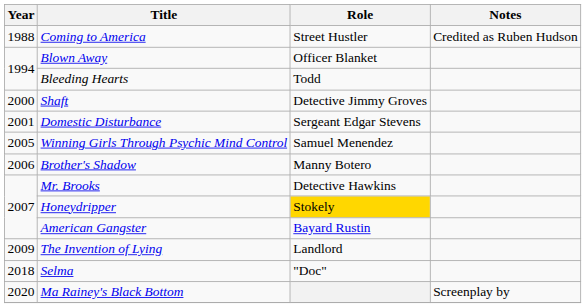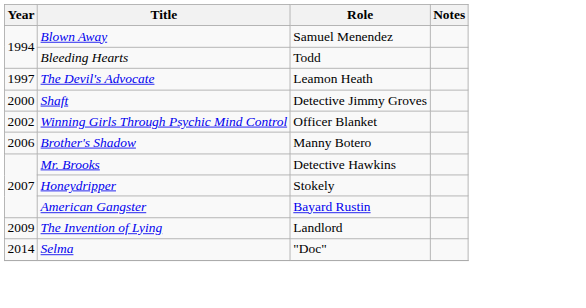 <table class="wikitable sortable">
 <tr>
 <th>Year</th>
 <th>Title</th>
 <th>Role</th>
 <th class="unsortable">Notes</th>
 </tr>
 <tr>
-<td>1988</td>
-<td><em><a href='#'>Coming to America</a></em></td>
-<td>Street Hustler</td>
-<td>Credited as Ruben Hudson</td>
-</tr>
-<tr>
 <td rowspan=2>1994</td>
 <td><em><a href='#'>Blown Away</a></em></td>
-<td>Officer Blanket</td>
+<td>Samuel Menendez</td>
 <td></td>
 </tr>
 <tr>
 <td><em>Bleeding Hearts</em></td>
 <td>Todd</td>
+<td></td>
+</tr>
+<tr>
+<td>1997</td>
+<td><em><a href='#'>The Devil's Advocate</a></em></td>
+<td>Leamon Heath</td>
 <td></td>
 </tr>
 <tr>
 <td>2000</td>
 <td><em><a href='#'>Shaft</a></em></td>
 <td>Detective Jimmy Groves</td>
 <td></td>
 </tr>
 <tr>
-<td>2001</td>
-<td><em><a href='#'>Domestic Disturbance</a></em></td>
-<td>Sergeant Edgar Stevens</td>
-<td></td>
-</tr>
-<tr>
-<td>2005</td>
+<td>2002</td>
 <td><em><a href='#'>Winning Girls Through Psychic Mind Control</a></em></td>
-<td>Samuel Menendez</td>
+<td>Officer Blanket</td>
 <td></td>
 </tr>
 <tr>
 <td>2006</td>
 <td><em><a href='#'>Brother's Shadow</a></em></td>
 <td>Manny Botero</td>
 <td></td>
 </tr>
 <tr>
 <td rowspan=3>2007</td>
 <td><em><a href='#'>Mr. Brooks</a></em></td>
 <td>Detective Hawkins</td>
 <td></td>
 </tr>
 <tr>
 <td><em><a href='#'>Honeydripper</a></em></td>
-<td style="background: gold;">Stokely</td>
+<td>Stokely</td>
 <td></td>
 </tr>
 <tr>
 <td><em><a href='#'>American Gangster</a></em></td>
 <td><a href='#'>Bayard Rustin</a></td>
 <td></td>
 </tr>
 <tr>
 <td>2009</td>
 <td><em><a href='#'>The Invention of Lying</a></em></td>
 <td>Landlord</td>
 <td></td>
 </tr>
 <tr>
-<td>2018</td>
+<td>2014</td>
 <td><em><a href='#'>Selma</a></em></td>
 <td>"Doc"</td>
 <td></td>
 </tr>
 <tr>
-<td>2020</td>
-<td><em><a href='#'>Ma Rainey's Black Bottom</a></em></td>
-<th></th>
-<td>Screenplay by</td>
-</tr>
-<tr>
 </tr>
 </table>
